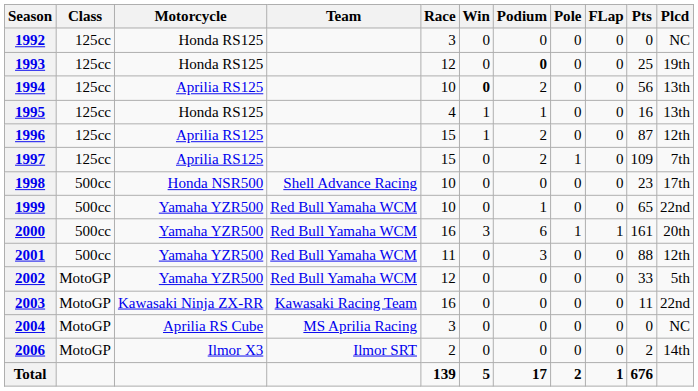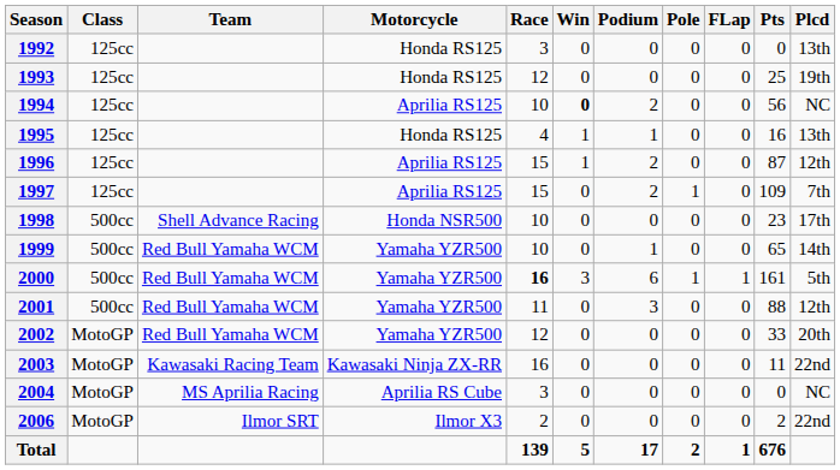 <table class="wikitable">
 <tr>
 <th>Season</th>
 <th>Class</th>
+<th>Team</th>
 <th>Motorcycle</th>
-<th>Team</th>
 <th>Race</th>
 <th>Win</th>
 <th>Podium</th>
 <th>Pole</th>
 <th>FLap</th>
 <th>Pts</th>
 <th>Plcd</th>
 </tr>
 <tr align="right">
 <th><a href='#'>1992</a></th>
 <td>125cc</td>
+<td></td>
 <td>Honda RS125</td>
-<td></td>
 <td>3</td>
 <td>0</td>
 <td>0</td>
 <td>0</td>
 <td>0</td>
 <td>0</td>
-<td>NC</td>
+<td>13th</td>
 </tr>
 <tr align="right">
 <th><a href='#'>1993</a></th>
 <td>125cc</td>
+<td></td>
 <td>Honda RS125</td>
-<td></td>
 <td>12</td>
 <td>0</td>
-<td><strong>0</strong></td>
+<td>0</td>
 <td>0</td>
 <td>0</td>
 <td>25</td>
 <td>19th</td>
 </tr>
 <tr align="right">
 <th><a href='#'>1994</a></th>
 <td>125cc</td>
+<td></td>
 <td><a href='#'>Aprilia RS125</a></td>
-<td></td>
 <td>10</td>
 <td><strong>0</strong></td>
 <td>2</td>
 <td>0</td>
 <td>0</td>
 <td>56</td>
-<td>13th</td>
+<td>NC</td>
 </tr>
 <tr align="right">
 <th><a href='#'>1995</a></th>
 <td>125cc</td>
+<td></td>
 <td>Honda RS125</td>
-<td></td>
 <td>4</td>
 <td>1</td>
 <td>1</td>
 <td>0</td>
 <td>0</td>
 <td>16</td>
 <td>13th</td>
 </tr>
 <tr align="right">
 <th><a href='#'>1996</a></th>
 <td>125cc</td>
+<td></td>
 <td><a href='#'>Aprilia RS125</a></td>
-<td></td>
 <td>15</td>
 <td>1</td>
 <td>2</td>
 <td>0</td>
 <td>0</td>
 <td>87</td>
 <td>12th</td>
 </tr>
 <tr align="right">
 <th><a href='#'>1997</a></th>
 <td>125cc</td>
+<td></td>
 <td><a href='#'>Aprilia RS125</a></td>
-<td></td>
 <td>15</td>
 <td>0</td>
 <td>2</td>
 <td>1</td>
 <td>0</td>
 <td>109</td>
 <td>7th</td>
 </tr>
 <tr align="right">
 <th><a href='#'>1998</a></th>
 <td>500cc</td>
+<td><a href='#'>Shell Advance Racing</a></td>
 <td><a href='#'>Honda NSR500</a></td>
-<td><a href='#'>Shell Advance Racing</a></td>
 <td>10</td>
 <td>0</td>
 <td>0</td>
 <td>0</td>
 <td>0</td>
 <td>23</td>
 <td>17th</td>
 </tr>
 <tr align="right">
 <th><a href='#'>1999</a></th>
 <td>500cc</td>
+<td><a href='#'>Red Bull Yamaha WCM</a></td>
 <td><a href='#'>Yamaha YZR500</a></td>
-<td><a href='#'>Red Bull Yamaha WCM</a></td>
 <td>10</td>
 <td>0</td>
 <td>1</td>
 <td>0</td>
 <td>0</td>
 <td>65</td>
-<td>22nd</td>
+<td>14th</td>
 </tr>
 <tr align="right">
 <th><a href='#'>2000</a></th>
 <td>500cc</td>
+<td><a href='#'>Red Bull Yamaha WCM</a></td>
 <td><a href='#'>Yamaha YZR500</a></td>
-<td><a href='#'>Red Bull Yamaha WCM</a></td>
-<td>16</td>
+<td><strong>16</strong></td>
 <td>3</td>
 <td>6</td>
 <td>1</td>
 <td>1</td>
 <td>161</td>
-<td>20th</td>
+<td>5th</td>
 </tr>
 <tr align="right">
 <th><a href='#'>2001</a></th>
 <td>500cc</td>
+<td><a href='#'>Red Bull Yamaha WCM</a></td>
 <td><a href='#'>Yamaha YZR500</a></td>
-<td><a href='#'>Red Bull Yamaha WCM</a></td>
 <td>11</td>
 <td>0</td>
 <td>3</td>
 <td>0</td>
 <td>0</td>
 <td>88</td>
 <td>12th</td>
 </tr>
 <tr align="right">
 <th><a href='#'>2002</a></th>
 <td>MotoGP</td>
+<td><a href='#'>Red Bull Yamaha WCM</a></td>
 <td><a href='#'>Yamaha YZR500</a></td>
-<td><a href='#'>Red Bull Yamaha WCM</a></td>
 <td>12</td>
 <td>0</td>
 <td>0</td>
 <td>0</td>
 <td>0</td>
 <td>33</td>
-<td>5th</td>
+<td>20th</td>
 </tr>
 <tr align="right">
 <th><a href='#'>2003</a></th>
 <td>MotoGP</td>
+<td><a href='#'>Kawasaki Racing Team</a></td>
 <td><a href='#'>Kawasaki Ninja ZX-RR</a></td>
-<td><a href='#'>Kawasaki Racing Team</a></td>
 <td>16</td>
 <td>0</td>
 <td>0</td>
 <td>0</td>
 <td>0</td>
 <td>11</td>
 <td>22nd</td>
 </tr>
 <tr align="right">
 <th><a href='#'>2004</a></th>
 <td>MotoGP</td>
+<td><a href='#'>MS Aprilia Racing</a></td>
 <td><a href='#'>Aprilia RS Cube</a></td>
-<td><a href='#'>MS Aprilia Racing</a></td>
 <td>3</td>
 <td>0</td>
 <td>0</td>
 <td>0</td>
 <td>0</td>
 <td>0</td>
 <td>NC</td>
 </tr>
 <tr align="right">
 <th><a href='#'>2006</a></th>
 <td>MotoGP</td>
+<td><a href='#'>Ilmor SRT</a></td>
 <td><a href='#'>Ilmor X3</a></td>
-<td><a href='#'>Ilmor SRT</a></td>
 <td>2</td>
 <td>0</td>
 <td>0</td>
 <td>0</td>
 <td>0</td>
 <td>2</td>
-<td>14th</td>
+<td>22nd</td>
 </tr>
 <tr align="right">
 <th>Total</th>
 <td></td>
 <td></td>
 <td></td>
 <td><strong>139</strong></td>
 <td><strong>5</strong></td>
 <td><strong>17</strong></td>
 <td><strong>2</strong></td>
 <td><strong>1</strong></td>
 <td><strong>676</strong></td>
 <td></td>
 </tr>
 </table>
